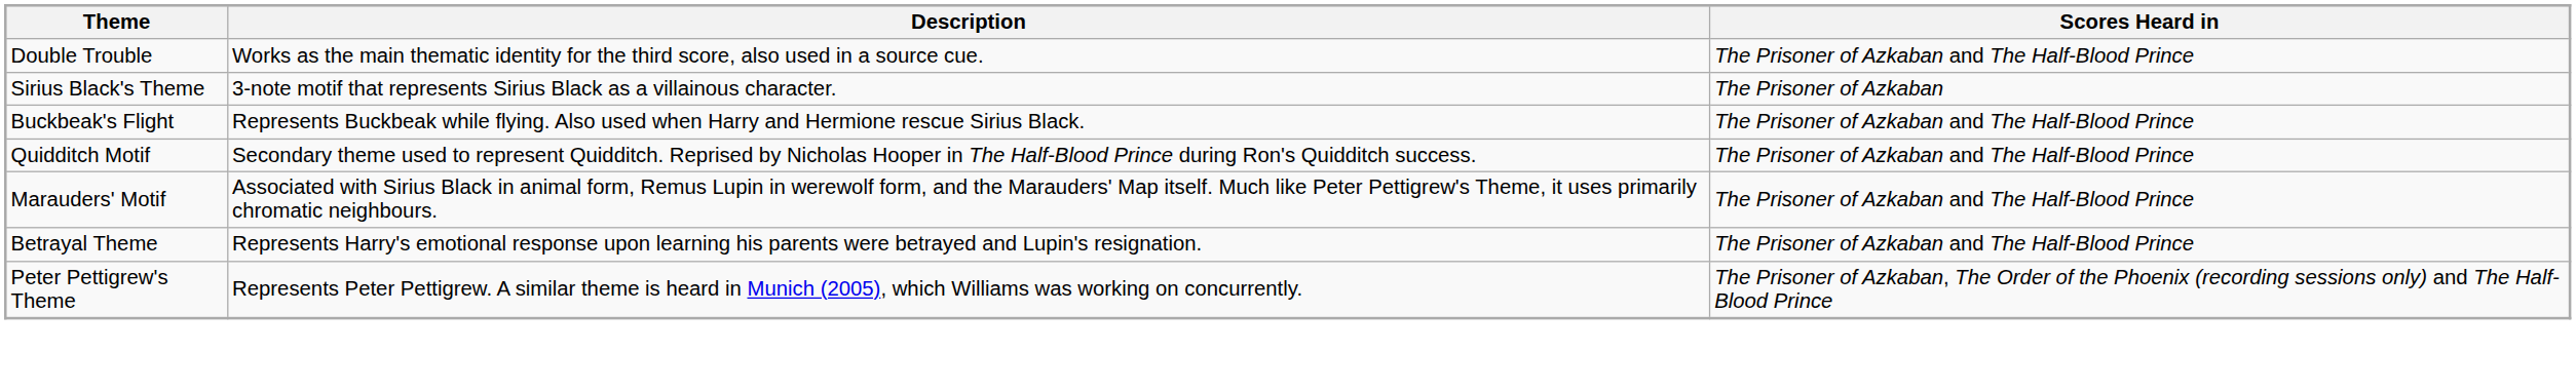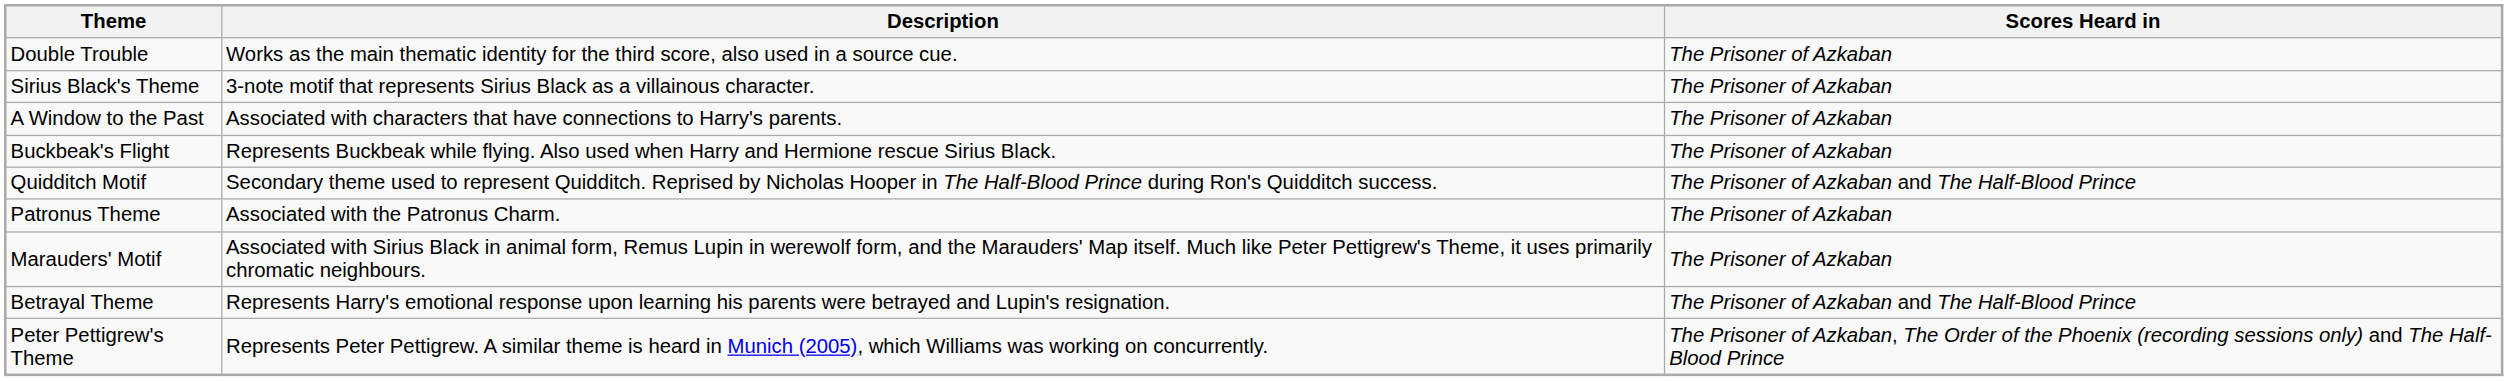 <table class="wikitable" style="border:2px #aaa solid; font-size:100%;">
 <tr>
 <th>Theme</th>
 <th>Description</th>
 <th>Scores Heard in</th>
 </tr>
 <tr>
 <td>Double Trouble</td>
 <td>Works as the main thematic identity for the third score, also used in a source cue.</td>
-<td><em>The Prisoner of Azkaban</em> and <em>The Half-Blood Prince</em></td>
+<td><em>The Prisoner of Azkaban</em></td>
 </tr>
 <tr>
 <td>Sirius Black's Theme</td>
 <td>3-note motif that represents Sirius Black as a villainous character.</td>
 <td><em>The Prisoner of Azkaban</em></td>
 </tr>
 <tr>
+<td>A Window to the Past</td>
+<td>Associated with characters that have connections to Harry's parents.</td>
+<td><em>The Prisoner of Azkaban</em></td>
+</tr>
+<tr>
 <td>Buckbeak's Flight</td>
 <td>Represents Buckbeak while flying. Also used when Harry and Hermione rescue Sirius Black.</td>
-<td><em>The Prisoner of Azkaban</em> and <em>The Half-Blood Prince</em></td>
+<td><em>The Prisoner of Azkaban</em></td>
 </tr>
 <tr>
 <td>Quidditch Motif</td>
 <td>Secondary theme used to represent Quidditch. Reprised by Nicholas Hooper in <em>The Half-Blood Prince</em> during Ron's Quidditch success.</td>
 <td><em>The Prisoner of Azkaban</em> and <em>The Half-Blood Prince</em></td>
 </tr>
 <tr>
+<td>Patronus Theme</td>
+<td>Associated with the Patronus Charm.</td>
+<td><em>The Prisoner of Azkaban</em></td>
+</tr>
+<tr>
 <td>Marauders' Motif</td>
 <td>Associated with Sirius Black in animal form, Remus Lupin in werewolf form, and the Marauders' Map itself. Much like Peter Pettigrew's Theme, it uses primarily chromatic neighbours.</td>
-<td><em>The Prisoner of Azkaban</em> and <em>The Half-Blood Prince</em></td>
+<td><em>The Prisoner of Azkaban</em></td>
 </tr>
 <tr>
 <td>Betrayal Theme</td>
 <td>Represents Harry's emotional response upon learning his parents were betrayed and Lupin's resignation.</td>
 <td><em>The Prisoner of Azkaban</em> and <em>The Half-Blood Prince</em></td>
 </tr>
 <tr>
 <td>Peter Pettigrew's Theme</td>
 <td>Represents Peter Pettigrew. A similar theme is heard in <a href='#'>Munich (2005)</a>, which Williams was working on concurrently.</td>
 <td><em>The Prisoner of Azkaban</em>, <em>The Order of the Phoenix (recording sessions only)</em> and <em>The Half-Blood Prince</em></td>
 </tr>
 </table>
